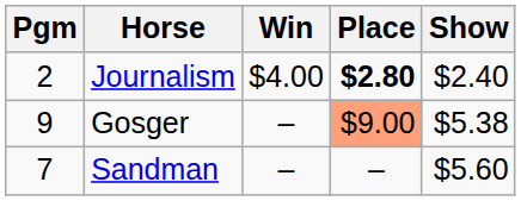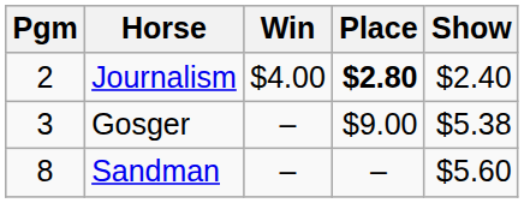 <table class="wikitable">
 <tr>
 <th>Pgm</th>
 <th>Horse</th>
 <th>Win</th>
 <th>Place</th>
 <th>Show</th>
 </tr>
 <tr>
 <td style="text-align: center;">2</td>
 <td><a href='#'>Journalism</a></td>
 <td style="text-align: right;">$4.00</td>
 <td style="text-align: right;"><strong>$2.80</strong></td>
 <td style="text-align: right;">$2.40</td>
 </tr>
 <tr>
-<td style="text-align: center;">9</td>
+<td style="text-align: center;">3</td>
 <td>Gosger</td>
 <td style="text-align: center;">–</td>
-<td style="background: lightsalmon; text-align: right;">$9.00</td>
+<td style="text-align: right;">$9.00</td>
 <td style="text-align: right;">$5.38</td>
 </tr>
 <tr>
-<td style="text-align: center;">7</td>
+<td style="text-align: center;">8</td>
 <td><a href='#'>Sandman</a></td>
 <td style="text-align: center;">–</td>
 <td style="text-align: center;">–</td>
 <td style="text-align: right;">$5.60</td>
 </tr>
 </table>
